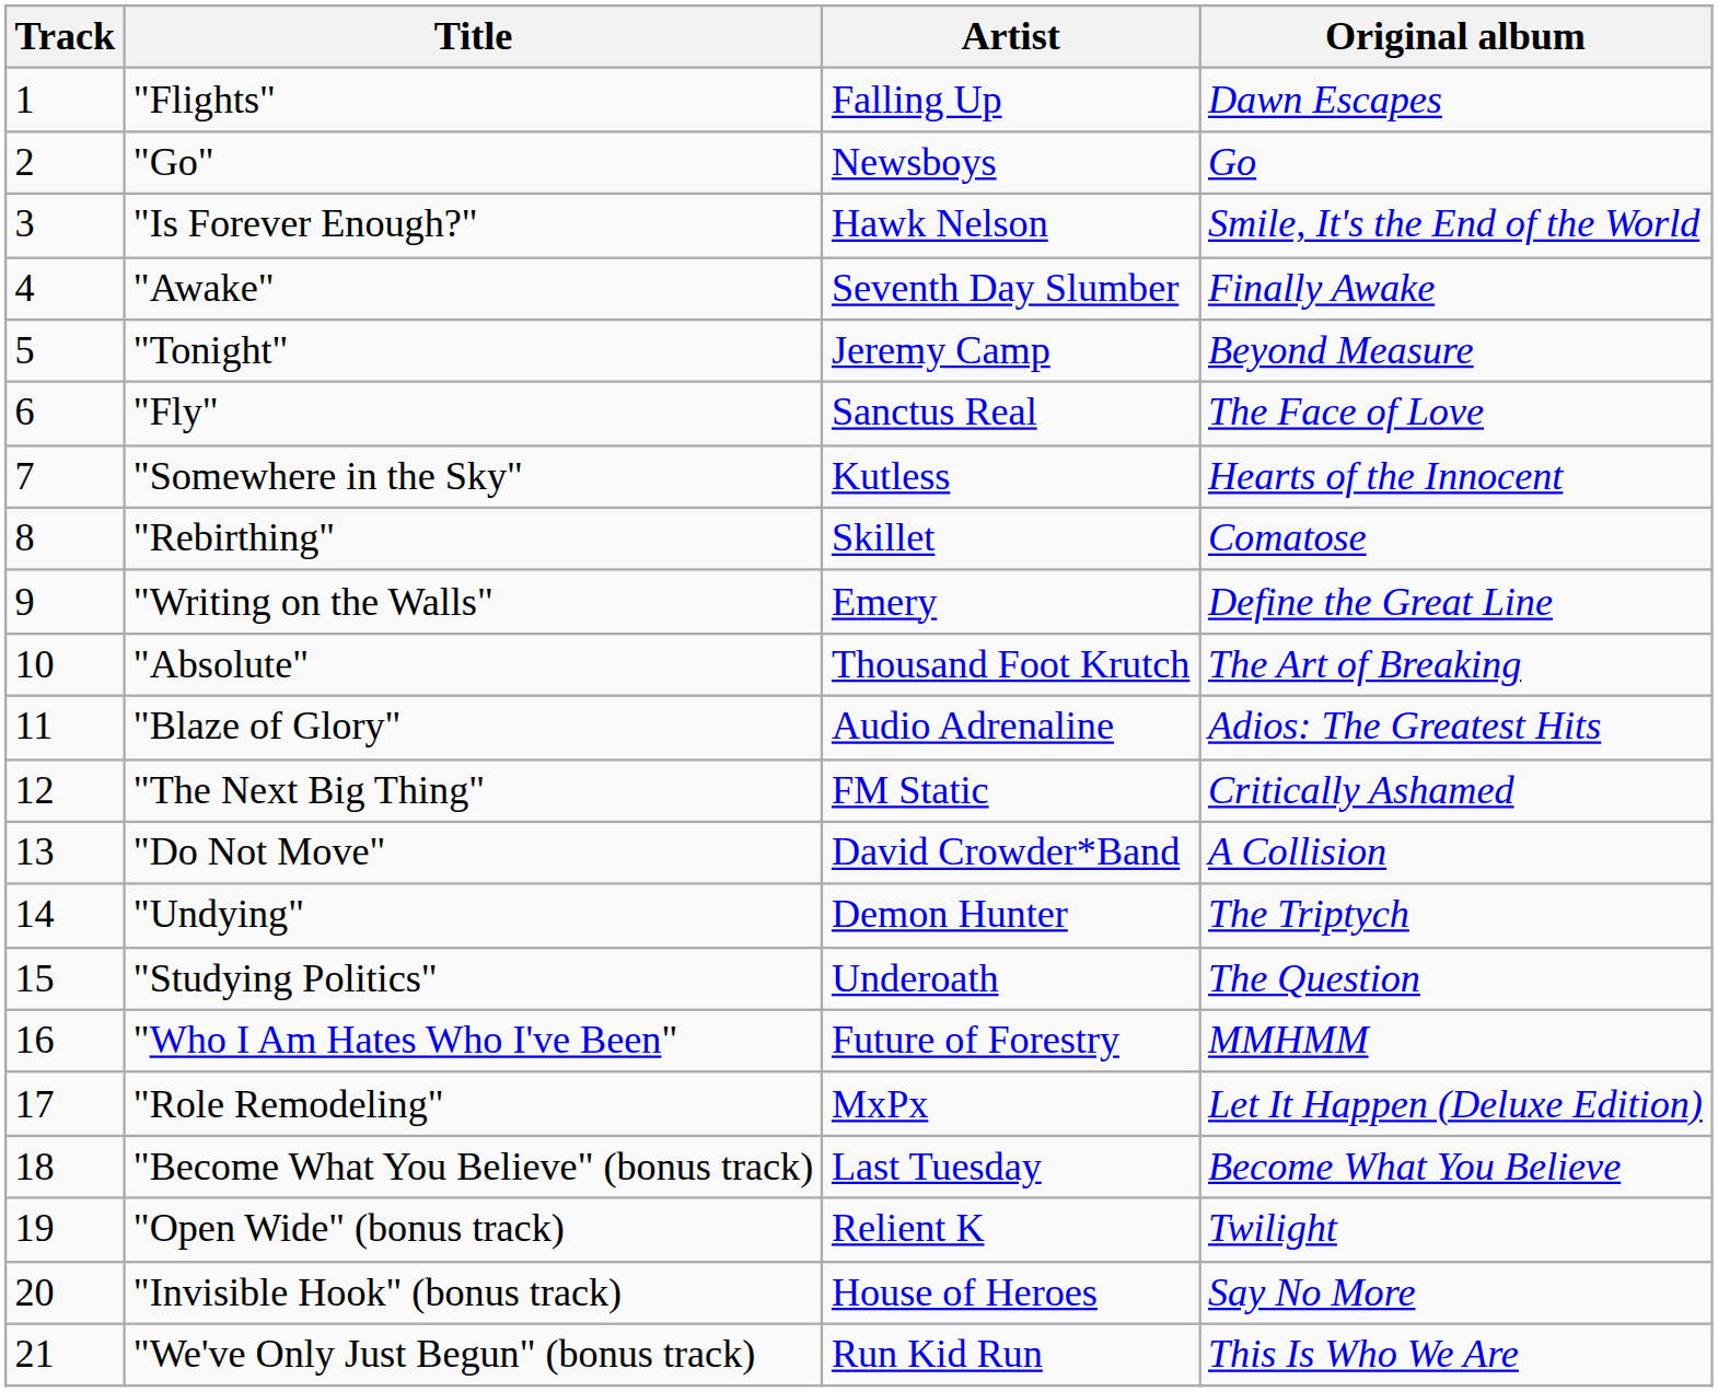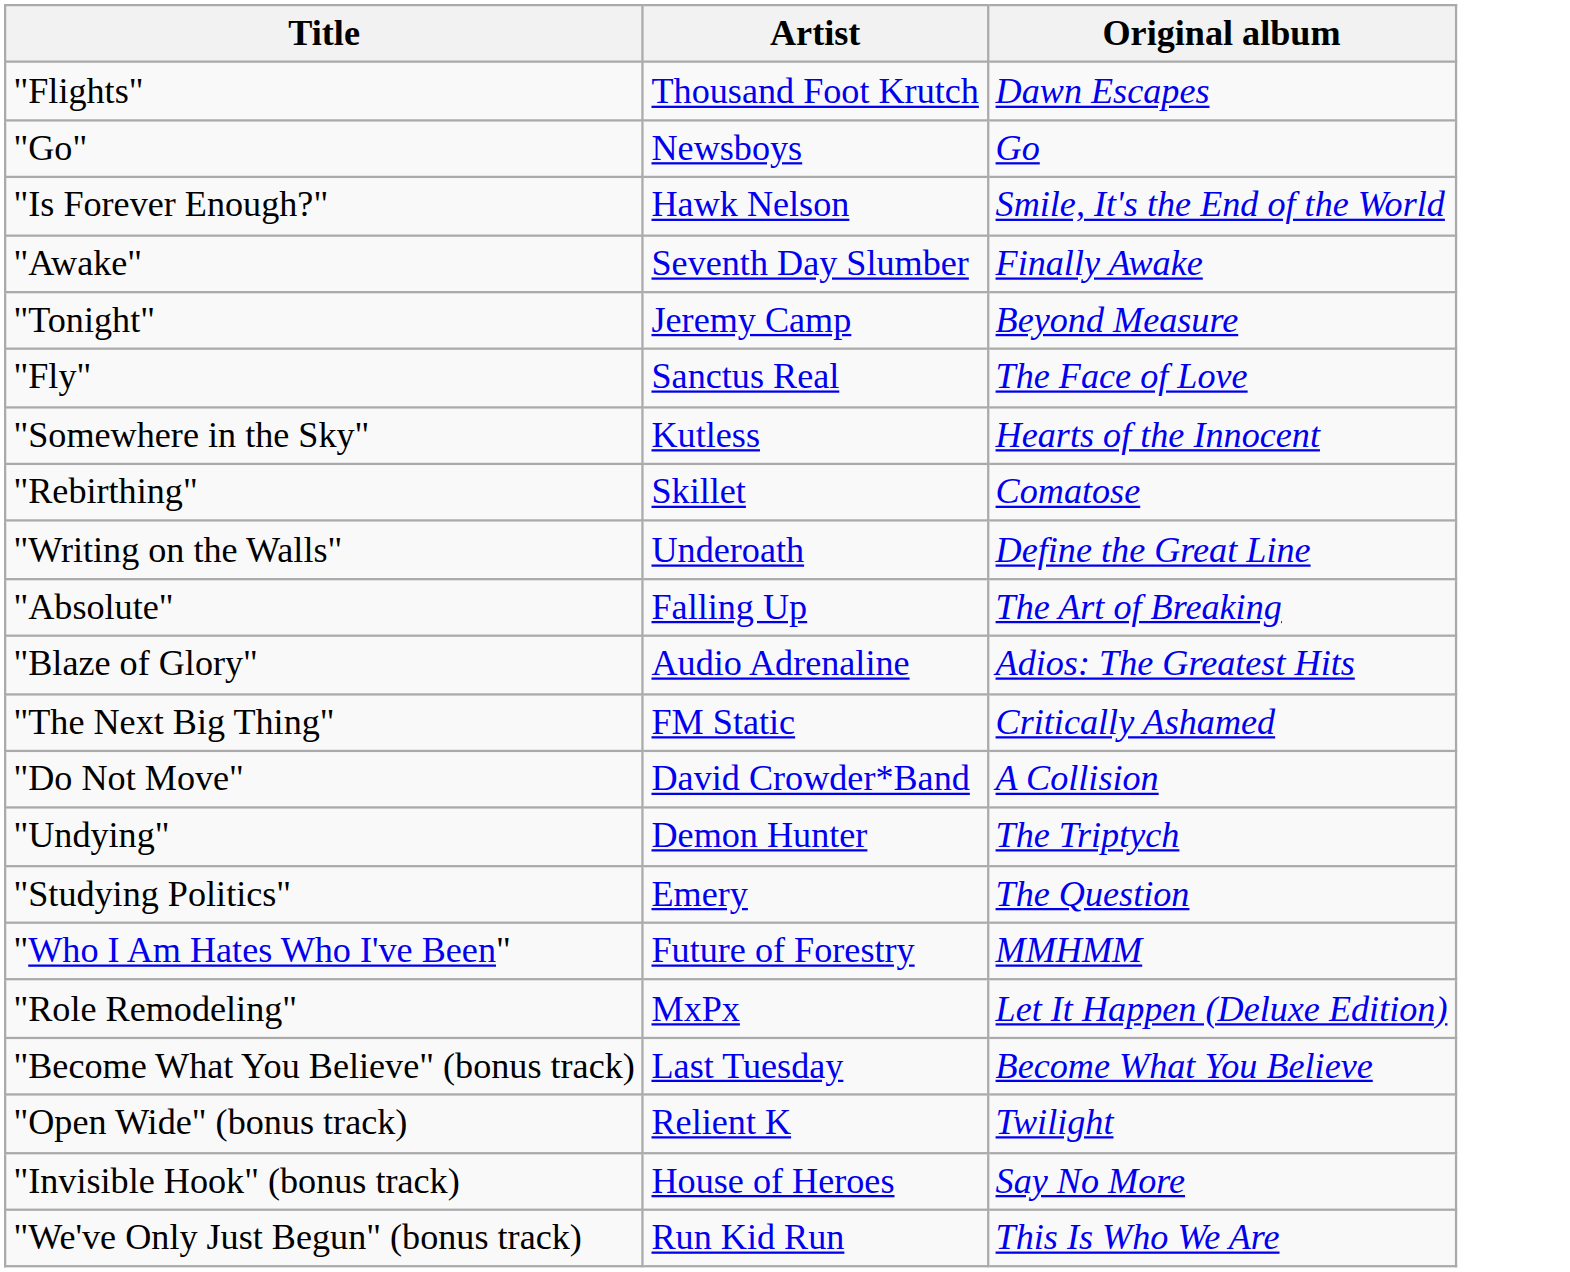 <table class="wikitable">
 <tr>
-<th>Track</th>
 <th>Title</th>
 <th>Artist</th>
 <th>Original album</th>
 </tr>
 <tr style="text-align:left; vertical-align:top;">
-<td>1</td>
 <td>"Flights"</td>
-<td><a href='#'>Falling Up</a></td>
+<td><a href='#'>Thousand Foot Krutch</a></td>
 <td><em><a href='#'>Dawn Escapes</a></em></td>
 </tr>
 <tr>
-<td>2</td>
 <td>"Go"</td>
 <td><a href='#'>Newsboys</a></td>
 <td><em><a href='#'>Go</a></em></td>
 </tr>
 <tr style="text-align:left; vertical-align:top;">
-<td>3</td>
 <td>"Is Forever Enough?"</td>
 <td><a href='#'>Hawk Nelson</a></td>
 <td><em><a href='#'>Smile, It's the End of the World</a></em></td>
 </tr>
 <tr style="text-align:left; vertical-align:top;">
-<td>4</td>
 <td>"Awake"</td>
 <td><a href='#'>Seventh Day Slumber</a></td>
 <td><em><a href='#'>Finally Awake</a></em></td>
 </tr>
 <tr style="text-align:left; vertical-align:top;">
-<td>5</td>
 <td>"Tonight"</td>
 <td><a href='#'>Jeremy Camp</a></td>
 <td><em><a href='#'>Beyond Measure</a></em></td>
 </tr>
 <tr style="text-align:left; vertical-align:top;">
-<td>6</td>
 <td>"Fly"</td>
 <td><a href='#'>Sanctus Real</a></td>
 <td><em><a href='#'>The Face of Love</a></em></td>
 </tr>
 <tr style="text-align:left; vertical-align:top;">
-<td>7</td>
 <td>"Somewhere in the Sky"</td>
 <td><a href='#'>Kutless</a></td>
 <td><em><a href='#'>Hearts of the Innocent</a></em></td>
 </tr>
 <tr>
-<td>8</td>
 <td>"Rebirthing"</td>
 <td><a href='#'>Skillet</a></td>
 <td><em><a href='#'>Comatose</a></em></td>
 </tr>
 <tr style="text-align:left; vertical-align:top;">
-<td>9</td>
 <td>"Writing on the Walls"</td>
-<td><a href='#'>Emery</a></td>
+<td><a href='#'>Underoath</a></td>
 <td><em><a href='#'>Define the Great Line</a></em></td>
 </tr>
 <tr style="text-align:left; vertical-align:top;">
-<td>10</td>
 <td>"Absolute"</td>
-<td><a href='#'>Thousand Foot Krutch</a></td>
+<td><a href='#'>Falling Up</a></td>
 <td><em><a href='#'>The Art of Breaking</a></em></td>
 </tr>
 <tr style="text-align:left; vertical-align:top;">
-<td>11</td>
 <td>"Blaze of Glory"</td>
 <td><a href='#'>Audio Adrenaline</a></td>
 <td><em><a href='#'>Adios: The Greatest Hits</a></em></td>
 </tr>
 <tr style="text-align:left; vertical-align:top;">
-<td>12</td>
 <td>"The Next Big Thing"</td>
 <td><a href='#'>FM Static</a></td>
 <td><em><a href='#'>Critically Ashamed</a></em></td>
 </tr>
 <tr style="text-align:left; vertical-align:top;">
-<td>13</td>
 <td>"Do Not Move"</td>
 <td><a href='#'>David Crowder*Band</a></td>
 <td><em><a href='#'>A Collision</a></em></td>
 </tr>
 <tr style="text-align:left; vertical-align:top;">
-<td>14</td>
 <td>"Undying"</td>
 <td><a href='#'>Demon Hunter</a></td>
 <td><em><a href='#'>The Triptych</a></em></td>
 </tr>
 <tr style="text-align:left; vertical-align:top;">
-<td>15</td>
 <td>"Studying Politics"</td>
-<td><a href='#'>Underoath</a></td>
+<td><a href='#'>Emery</a></td>
 <td><em><a href='#'>The Question</a></em></td>
 </tr>
 <tr style="text-align:left; vertical-align:top;">
-<td>16</td>
 <td>"<a href='#'>Who I Am Hates Who I've Been</a>"</td>
 <td><a href='#'>Future of Forestry</a></td>
 <td><em><a href='#'>MMHMM</a></em></td>
 </tr>
 <tr style="text-align:left; vertical-align:top;">
-<td>17</td>
 <td>"Role Remodeling"</td>
 <td><a href='#'>MxPx</a></td>
 <td><em><a href='#'>Let It Happen (Deluxe Edition)</a></em></td>
 </tr>
 <tr style="text-align:left; vertical-align:top;">
-<td>18</td>
 <td>"Become What You Believe" (bonus track)</td>
 <td><a href='#'>Last Tuesday</a></td>
 <td><em><a href='#'>Become What You Believe</a></em></td>
 </tr>
 <tr style="text-align:left; vertical-align:top;">
-<td>19</td>
 <td>"Open Wide" (bonus track)</td>
 <td><a href='#'>Relient K</a></td>
 <td><em><a href='#'>Twilight</a></em></td>
 </tr>
 <tr style="text-align:left; vertical-align:top;">
-<td>20</td>
 <td>"Invisible Hook" (bonus track)</td>
 <td><a href='#'>House of Heroes</a></td>
 <td><em><a href='#'>Say No More</a></em></td>
 </tr>
 <tr style="text-align:left; vertical-align:top;">
-<td>21</td>
 <td>"We've Only Just Begun" (bonus track)</td>
 <td><a href='#'>Run Kid Run</a></td>
 <td><em><a href='#'>This Is Who We Are</a></em></td>
 </tr>
 </table>
